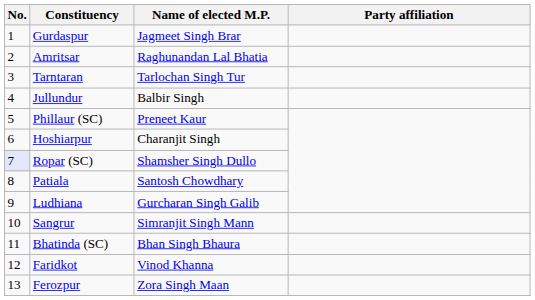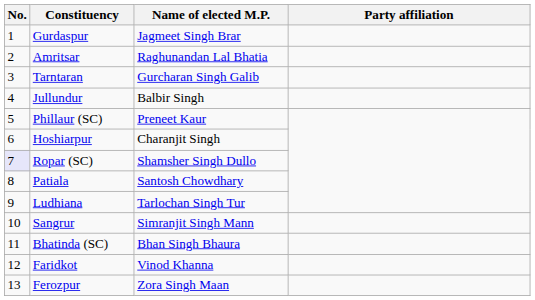 <table class="sortable wikitable">
 <tr>
 <th>No.</th>
 <th style="width:120px">Constituency</th>
 <th style="width:180px">Name of elected M.P.</th>
 <th colspan="2" style="width:18em">Party affiliation</th>
 </tr>
 <tr>
 <td>1</td>
 <td><a href='#'>Gurdaspur</a></td>
 <td><a href='#'>Jagmeet Singh Brar</a></td>
 <td></td>
 </tr>
 <tr>
 <td>2</td>
 <td><a href='#'>Amritsar</a></td>
 <td><a href='#'>Raghunandan Lal Bhatia</a></td>
 <td></td>
 </tr>
 <tr>
 <td>3</td>
 <td><a href='#'>Tarntaran</a></td>
-<td><a href='#'>Tarlochan Singh Tur</a></td>
+<td><a href='#'>Gurcharan Singh Galib</a></td>
 <td></td>
 </tr>
 <tr>
 <td>4</td>
 <td><a href='#'>Jullundur</a></td>
 <td Balbir Singh (politician)>Balbir Singh</td>
 <td></td>
 </tr>
 <tr>
 <td>5</td>
 <td><a href='#'>Phillaur</a> (SC)</td>
 <td><a href='#'>Preneet Kaur</a></td>
 </tr>
 <tr>
 <td>6</td>
 <td><a href='#'>Hoshiarpur</a></td>
 <td>Charanjit Singh</td>
 </tr>
 <tr>
 <td style="background: lavender;">7</td>
 <td><a href='#'>Ropar</a> (SC)</td>
 <td><a href='#'>Shamsher Singh Dullo</a></td>
 </tr>
 <tr>
 <td>8</td>
 <td><a href='#'>Patiala</a></td>
 <td><a href='#'>Santosh Chowdhary</a></td>
 </tr>
 <tr>
 <td>9</td>
 <td><a href='#'>Ludhiana</a></td>
-<td><a href='#'>Gurcharan Singh Galib</a></td>
+<td><a href='#'>Tarlochan Singh Tur</a></td>
 </tr>
 <tr>
 <td>10</td>
 <td><a href='#'>Sangrur</a></td>
 <td><a href='#'>Simranjit Singh Mann</a></td>
 <td></td>
 </tr>
 <tr>
 <td>11</td>
 <td><a href='#'>Bhatinda</a> (SC)</td>
 <td><a href='#'>Bhan Singh Bhaura</a></td>
 <td></td>
 </tr>
 <tr>
 <td>12</td>
 <td><a href='#'>Faridkot</a></td>
 <td><a href='#'>Vinod Khanna</a></td>
 <td></td>
 </tr>
 <tr>
 <td>13</td>
 <td><a href='#'>Ferozpur</a></td>
 <td><a href='#'>Zora Singh Maan</a></td>
 <td></td>
 </tr>
 </table>
